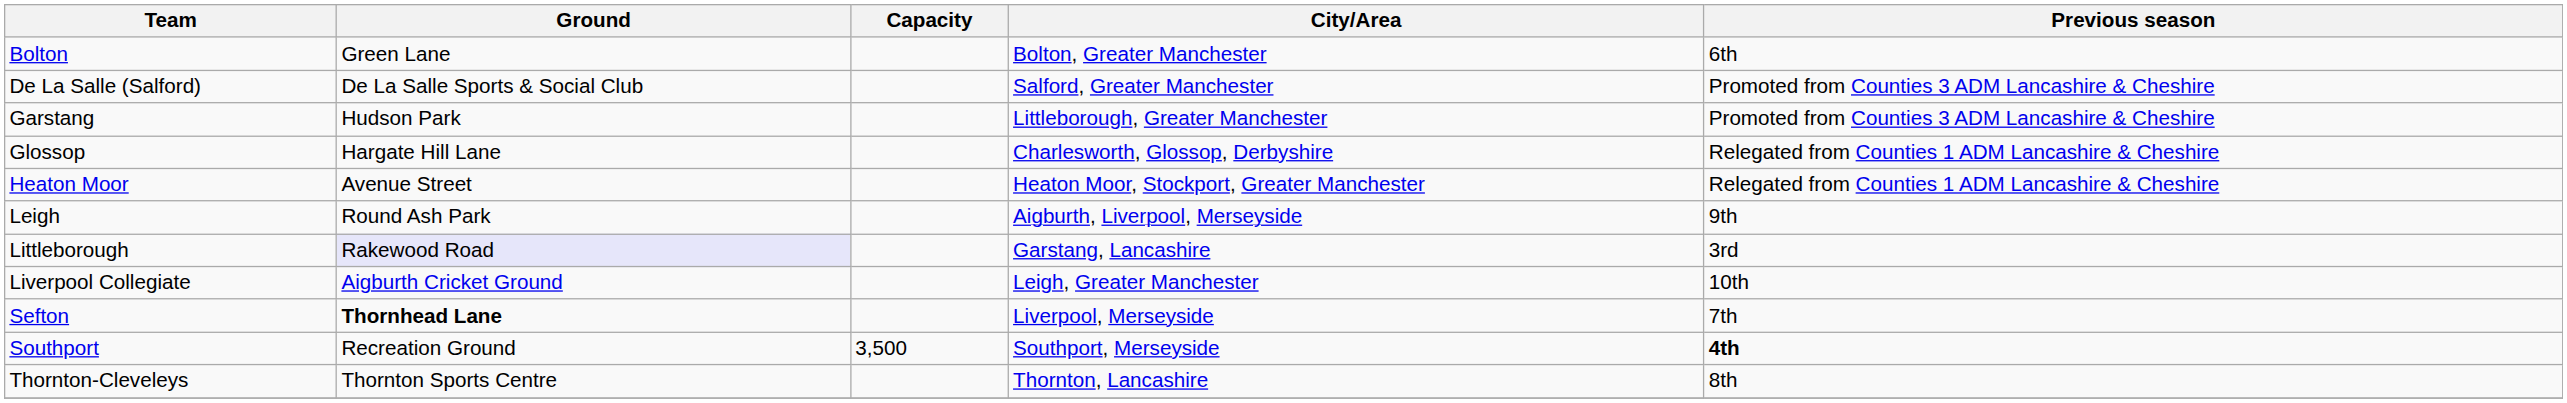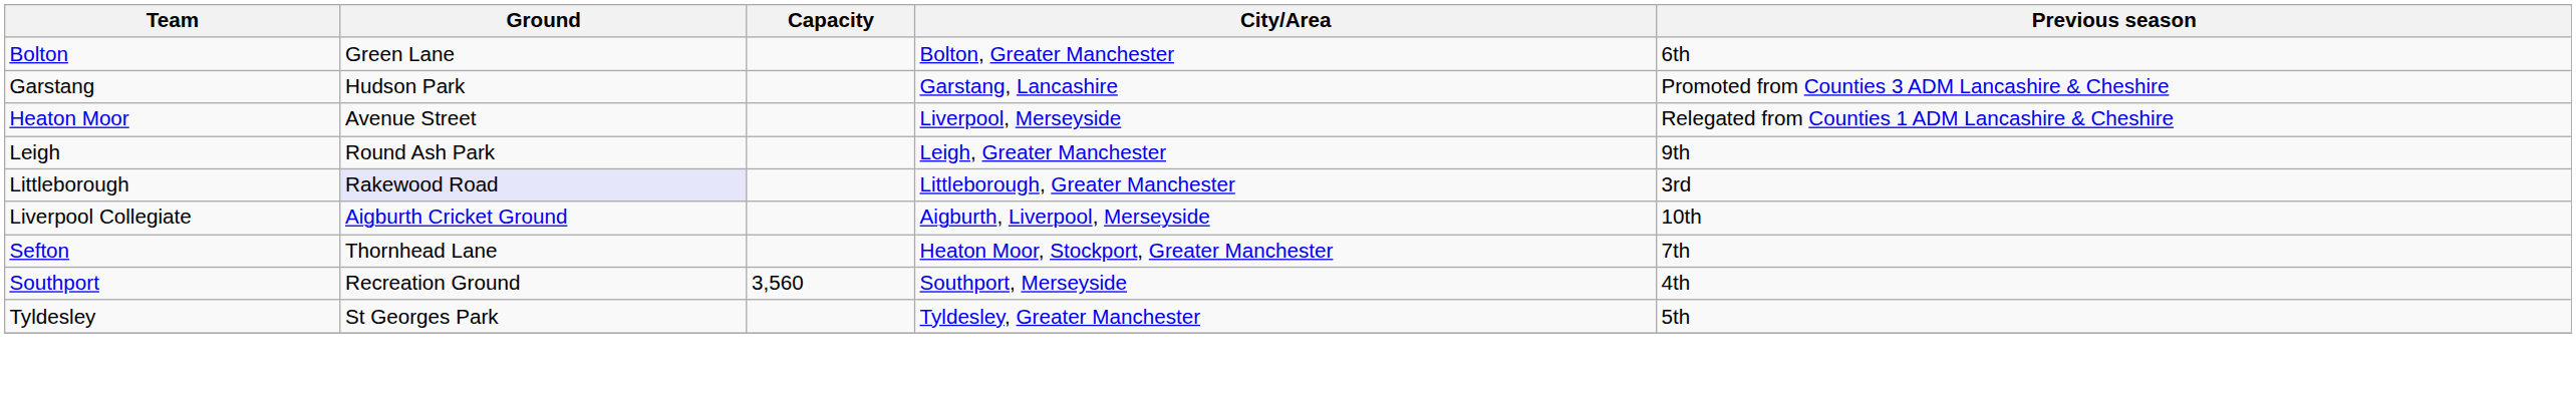 <table class="wikitable sortable" width=100%>
 <tr>
 <th>Team</th>
 <th>Ground</th>
 <th>Capacity</th>
 <th>City/Area</th>
 <th>Previous season</th>
 </tr>
 <tr>
 <td><a href='#'>Bolton</a></td>
 <td>Green Lane</td>
 <td></td>
 <td><a href='#'>Bolton</a>, <a href='#'>Greater Manchester</a></td>
 <td>6th</td>
 </tr>
 <tr>
-<td>De La Salle (Salford)</td>
-<td>De La Salle Sports & Social Club</td>
-<td></td>
-<td><a href='#'>Salford</a>, <a href='#'>Greater Manchester</a></td>
-<td>Promoted from <a href='#'>Counties 3 ADM Lancashire & Cheshire</a></td>
-</tr>
-<tr>
 <td>Garstang</td>
 <td>Hudson Park</td>
 <td></td>
-<td><a href='#'>Littleborough</a>, <a href='#'>Greater Manchester</a></td>
+<td><a href='#'>Garstang</a>, <a href='#'>Lancashire</a></td>
 <td>Promoted from <a href='#'>Counties 3 ADM Lancashire & Cheshire</a></td>
-</tr>
-<tr>
-<td>Glossop</td>
-<td>Hargate Hill Lane</td>
-<td></td>
-<td><a href='#'>Charlesworth</a>, <a href='#'>Glossop</a>, <a href='#'>Derbyshire</a></td>
-<td>Relegated from <a href='#'>Counties 1 ADM Lancashire & Cheshire</a></td>
 </tr>
 <tr>
 <td><a href='#'>Heaton Moor</a></td>
 <td>Avenue Street</td>
 <td></td>
-<td><a href='#'>Heaton Moor</a>, <a href='#'>Stockport</a>, <a href='#'>Greater Manchester</a></td>
+<td><a href='#'>Liverpool</a>, <a href='#'>Merseyside</a></td>
 <td>Relegated from <a href='#'>Counties 1 ADM Lancashire & Cheshire</a></td>
 </tr>
 <tr>
 <td>Leigh</td>
 <td>Round Ash Park</td>
 <td></td>
-<td><a href='#'>Aigburth</a>, <a href='#'>Liverpool</a>, <a href='#'>Merseyside</a></td>
+<td><a href='#'>Leigh</a>, <a href='#'>Greater Manchester</a></td>
 <td>9th</td>
 </tr>
 <tr>
 <td>Littleborough</td>
 <td style="background: lavender;">Rakewood Road</td>
 <td></td>
-<td><a href='#'>Garstang</a>, <a href='#'>Lancashire</a></td>
+<td><a href='#'>Littleborough</a>, <a href='#'>Greater Manchester</a></td>
 <td>3rd</td>
 </tr>
 <tr>
 <td>Liverpool Collegiate</td>
 <td><a href='#'>Aigburth Cricket Ground</a></td>
 <td></td>
-<td><a href='#'>Leigh</a>, <a href='#'>Greater Manchester</a></td>
+<td><a href='#'>Aigburth</a>, <a href='#'>Liverpool</a>, <a href='#'>Merseyside</a></td>
 <td>10th</td>
 </tr>
 <tr>
 <td><a href='#'>Sefton</a></td>
-<td><strong>Thornhead Lane</strong></td>
+<td>Thornhead Lane</td>
 <td></td>
-<td><a href='#'>Liverpool</a>, <a href='#'>Merseyside</a></td>
+<td><a href='#'>Heaton Moor</a>, <a href='#'>Stockport</a>, <a href='#'>Greater Manchester</a></td>
 <td>7th</td>
 </tr>
 <tr>
 <td><a href='#'>Southport</a></td>
 <td>Recreation Ground</td>
-<td>3,500</td>
+<td>3,560</td>
 <td><a href='#'>Southport</a>, <a href='#'>Merseyside</a></td>
-<td><strong>4th</strong></td>
+<td>4th</td>
 </tr>
 <tr>
-<td>Thornton-Cleveleys</td>
-<td>Thornton Sports Centre</td>
+<td>Tyldesley</td>
+<td>St Georges Park</td>
 <td></td>
-<td><a href='#'>Thornton</a>, <a href='#'>Lancashire</a></td>
-<td>8th</td>
+<td><a href='#'>Tyldesley</a>, <a href='#'>Greater Manchester</a></td>
+<td>5th</td>
 </tr>
 <tr>
 </tr>
 </table>
